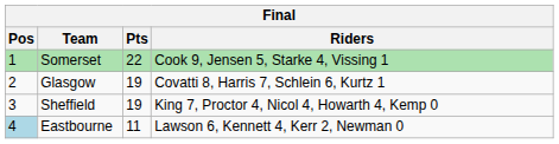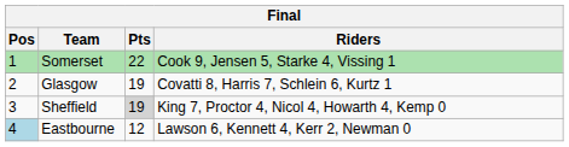 <table class="wikitable">
 <tr>
 <th colspan="4">Final</th>
 </tr>
 <tr>
 <th width=20>Pos</th>
 <th width=90>Team</th>
 <th width=20>Pts</th>
 <th width=450>Riders</th>
 </tr>
 <tr style="background:#ACE1AF;">
 <td>1</td>
 <td align=left>Somerset</td>
 <td>22</td>
 <td>Cook 9, Jensen 5, Starke 4, Vissing 1</td>
 </tr>
 <tr>
 <td>2</td>
 <td align=left>Glasgow</td>
 <td>19</td>
 <td>Covatti 8, Harris 7, Schlein 6, Kurtz 1</td>
 </tr>
 <tr>
 <td>3</td>
 <td align=left>Sheffield</td>
-<td>19</td>
+<td style="background: lightgrey;">19</td>
 <td>King 7, Proctor 4, Nicol 4, Howarth 4, Kemp 0</td>
 </tr>
 <tr>
 <td style="background: lightblue;">4</td>
 <td align=left>Eastbourne</td>
-<td>11</td>
+<td>12</td>
 <td>Lawson 6, Kennett 4, Kerr 2, Newman 0</td>
 </tr>
 </table>
